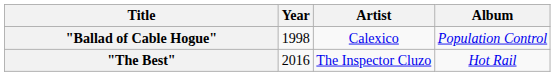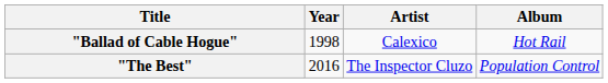 <table class="wikitable plainrowheaders" style="text-align:center;">
 <tr>
 <th scope="col" style="width:19em;">Title</th>
 <th scope="col">Year</th>
 <th scope="col">Artist</th>
 <th scope="col">Album</th>
 </tr>
 <tr>
 <th scope="row">"Ballad of Cable Hogue"</th>
 <td>1998</td>
 <td><a href='#'>Calexico</a></td>
-<td><em><a href='#'>Population Control</a></em></td>
+<td><em><a href='#'>Hot Rail</a></em></td>
 </tr>
 <tr>
 <th scope="row">"The Best"</th>
 <td>2016</td>
 <td><a href='#'>The Inspector Cluzo</a></td>
-<td><em><a href='#'>Hot Rail</a></em></td>
+<td><em><a href='#'>Population Control</a></em></td>
 </tr>
 </table>
